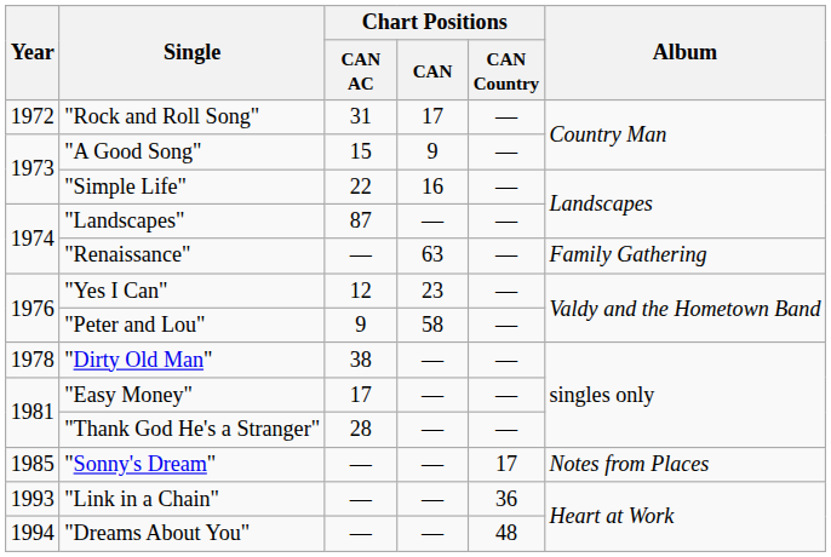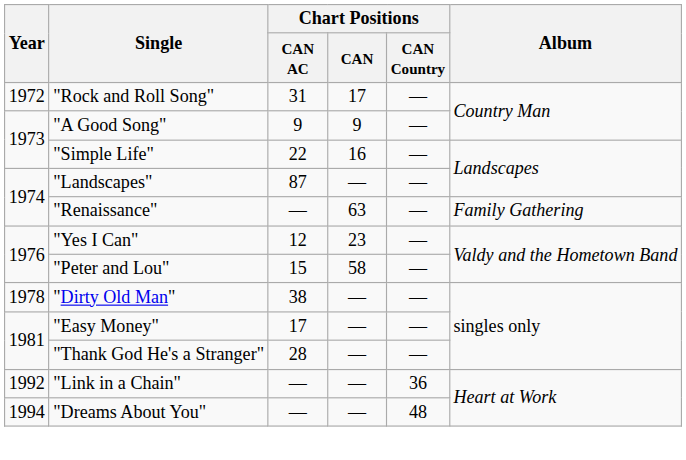 <table class="wikitable">
 <tr>
 <th rowspan="2">Year</th>
 <th rowspan="2">Single</th>
 <th colspan="3">Chart Positions</th>
 <th rowspan="2">Album</th>
 </tr>
 <tr>
 <th width="45"><small>CAN AC</small></th>
 <th width="45"><small>CAN</small></th>
 <th width="45"><small>CAN Country</small></th>
 </tr>
 <tr>
 <td>1972</td>
 <td>"Rock and Roll Song"</td>
 <td align="center">31</td>
 <td align="center">17</td>
 <td align="center">—</td>
 <td rowspan="2"><em>Country Man</em></td>
 </tr>
 <tr>
 <td rowspan="2">1973</td>
 <td>"A Good Song"</td>
-<td align="center">15</td>
+<td align="center">9</td>
 <td align="center">9</td>
 <td align="center">—</td>
 </tr>
 <tr>
 <td>"Simple Life"</td>
 <td align="center">22</td>
 <td align="center">16</td>
 <td align="center">—</td>
 <td rowspan="2"><em>Landscapes</em></td>
 </tr>
 <tr>
 <td rowspan="2">1974</td>
 <td>"Landscapes"</td>
 <td align="center">87</td>
 <td align="center">—</td>
 <td align="center">—</td>
 </tr>
 <tr>
 <td>"Renaissance"</td>
 <td align="center">—</td>
 <td align="center">63</td>
 <td align="center">—</td>
 <td><em>Family Gathering</em></td>
 </tr>
 <tr>
 <td rowspan="2">1976</td>
 <td>"Yes I Can"</td>
 <td align="center">12</td>
 <td align="center">23</td>
 <td align="center">—</td>
 <td rowspan="2"><em>Valdy and the Hometown Band</em></td>
 </tr>
 <tr>
 <td>"Peter and Lou"</td>
-<td align="center">9</td>
+<td align="center">15</td>
 <td align="center">58</td>
 <td align="center">—</td>
 </tr>
 <tr>
 <td>1978</td>
 <td>"<a href='#'>Dirty Old Man</a>"</td>
 <td align="center">38</td>
 <td align="center">—</td>
 <td align="center">—</td>
 <td rowspan="3">singles only</td>
 </tr>
 <tr>
 <td rowspan="2">1981</td>
 <td>"Easy Money"</td>
 <td align="center">17</td>
 <td align="center">—</td>
 <td align="center">—</td>
 </tr>
 <tr>
 <td>"Thank God He's a Stranger"</td>
 <td align="center">28</td>
 <td align="center">—</td>
 <td align="center">—</td>
 </tr>
 <tr>
-<td>1985</td>
-<td>"<a href='#'>Sonny's Dream</a>"</td>
-<td align="center">—</td>
-<td align="center">—</td>
-<td align="center">17</td>
-<td><em>Notes from Places</em></td>
-</tr>
-<tr>
-<td>1993</td>
+<td>1992</td>
 <td>"Link in a Chain"</td>
 <td align="center">—</td>
 <td align="center">—</td>
 <td align="center">36</td>
 <td rowspan="2"><em>Heart at Work</em></td>
 </tr>
 <tr>
 <td>1994</td>
 <td>"Dreams About You"</td>
 <td align="center">—</td>
 <td align="center">—</td>
 <td align="center">48</td>
 </tr>
 </table>
